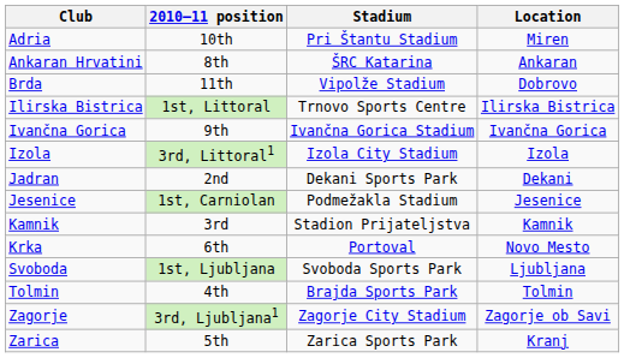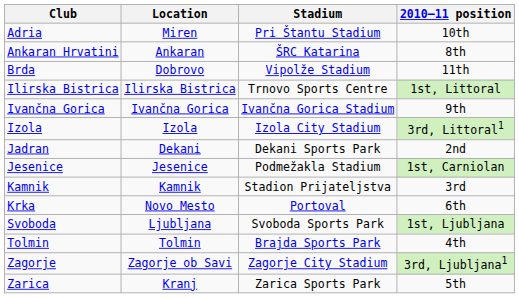 <table class="wikitable" style="text-align:center;">
 <tr>
 <th>Club</th>
+<th>Location</th>
+<th>Stadium</th>
 <th><a href='#'>2010–11</a> position</th>
-<th>Stadium</th>
-<th>Location</th>
 </tr>
 <tr>
 <td style="text-align:left;"><a href='#'>Adria</a></td>
+<td><a href='#'>Miren</a></td>
+<td><a href='#'>Pri Štantu Stadium</a></td>
 <td>10th</td>
-<td><a href='#'>Pri Štantu Stadium</a></td>
-<td><a href='#'>Miren</a></td>
 </tr>
 <tr>
 <td style="text-align:left;"><a href='#'>Ankaran Hrvatini</a></td>
+<td><a href='#'>Ankaran</a></td>
+<td><a href='#'>ŠRC Katarina</a></td>
 <td>8th</td>
-<td><a href='#'>ŠRC Katarina</a></td>
-<td><a href='#'>Ankaran</a></td>
 </tr>
 <tr>
 <td style="text-align:left;"><a href='#'>Brda</a></td>
+<td><a href='#'>Dobrovo</a></td>
+<td><a href='#'>Vipolže Stadium</a></td>
 <td>11th</td>
-<td><a href='#'>Vipolže Stadium</a></td>
-<td><a href='#'>Dobrovo</a></td>
 </tr>
 <tr>
 <td style="text-align:left;"><a href='#'>Ilirska Bistrica</a></td>
+<td><a href='#'>Ilirska Bistrica</a></td>
+<td>Trnovo Sports Centre</td>
 <td bgcolor="#D0F0C0">1st, Littoral</td>
-<td>Trnovo Sports Centre</td>
-<td><a href='#'>Ilirska Bistrica</a></td>
 </tr>
 <tr>
 <td style="text-align:left;"><a href='#'>Ivančna Gorica</a></td>
+<td><a href='#'>Ivančna Gorica</a></td>
+<td><a href='#'>Ivančna Gorica Stadium</a></td>
 <td>9th</td>
-<td><a href='#'>Ivančna Gorica Stadium</a></td>
-<td><a href='#'>Ivančna Gorica</a></td>
 </tr>
 <tr>
 <td style="text-align:left;"><a href='#'>Izola</a></td>
+<td><a href='#'>Izola</a></td>
+<td><a href='#'>Izola City Stadium</a></td>
 <td bgcolor="#D0F0C0">3rd, Littoral<sup>1</sup></td>
-<td><a href='#'>Izola City Stadium</a></td>
-<td><a href='#'>Izola</a></td>
 </tr>
 <tr>
 <td style="text-align:left;"><a href='#'>Jadran</a></td>
+<td><a href='#'>Dekani</a></td>
+<td>Dekani Sports Park</td>
 <td>2nd</td>
-<td>Dekani Sports Park</td>
-<td><a href='#'>Dekani</a></td>
 </tr>
 <tr>
 <td style="text-align:left;"><a href='#'>Jesenice</a></td>
+<td><a href='#'>Jesenice</a></td>
+<td>Podmežakla Stadium</td>
 <td bgcolor="#D0F0C0">1st, Carniolan</td>
-<td>Podmežakla Stadium</td>
-<td><a href='#'>Jesenice</a></td>
 </tr>
 <tr>
 <td style="text-align:left;"><a href='#'>Kamnik</a></td>
+<td><a href='#'>Kamnik</a></td>
+<td>Stadion Prijateljstva</td>
 <td>3rd</td>
-<td>Stadion Prijateljstva</td>
-<td><a href='#'>Kamnik</a></td>
 </tr>
 <tr>
 <td style="text-align:left;"><a href='#'>Krka</a></td>
+<td><a href='#'>Novo Mesto</a></td>
+<td><a href='#'>Portoval</a></td>
 <td>6th</td>
-<td><a href='#'>Portoval</a></td>
-<td><a href='#'>Novo Mesto</a></td>
 </tr>
 <tr>
 <td style="text-align:left;"><a href='#'>Svoboda</a></td>
+<td><a href='#'>Ljubljana</a></td>
+<td>Svoboda Sports Park</td>
 <td bgcolor="#D0F0C0">1st, Ljubljana</td>
-<td>Svoboda Sports Park</td>
-<td><a href='#'>Ljubljana</a></td>
 </tr>
 <tr>
 <td style="text-align:left;"><a href='#'>Tolmin</a></td>
+<td><a href='#'>Tolmin</a></td>
+<td><a href='#'>Brajda Sports Park</a></td>
 <td>4th</td>
-<td><a href='#'>Brajda Sports Park</a></td>
-<td><a href='#'>Tolmin</a></td>
 </tr>
 <tr>
 <td style="text-align:left;"><a href='#'>Zagorje</a></td>
+<td><a href='#'>Zagorje ob Savi</a></td>
+<td><a href='#'>Zagorje City Stadium</a></td>
 <td bgcolor="#D0F0C0">3rd, Ljubljana<sup>1</sup></td>
-<td><a href='#'>Zagorje City Stadium</a></td>
-<td><a href='#'>Zagorje ob Savi</a></td>
 </tr>
 <tr>
 <td style="text-align:left;"><a href='#'>Zarica</a></td>
+<td><a href='#'>Kranj</a></td>
+<td>Zarica Sports Park</td>
 <td>5th</td>
-<td>Zarica Sports Park</td>
-<td><a href='#'>Kranj</a></td>
 </tr>
 </table>
